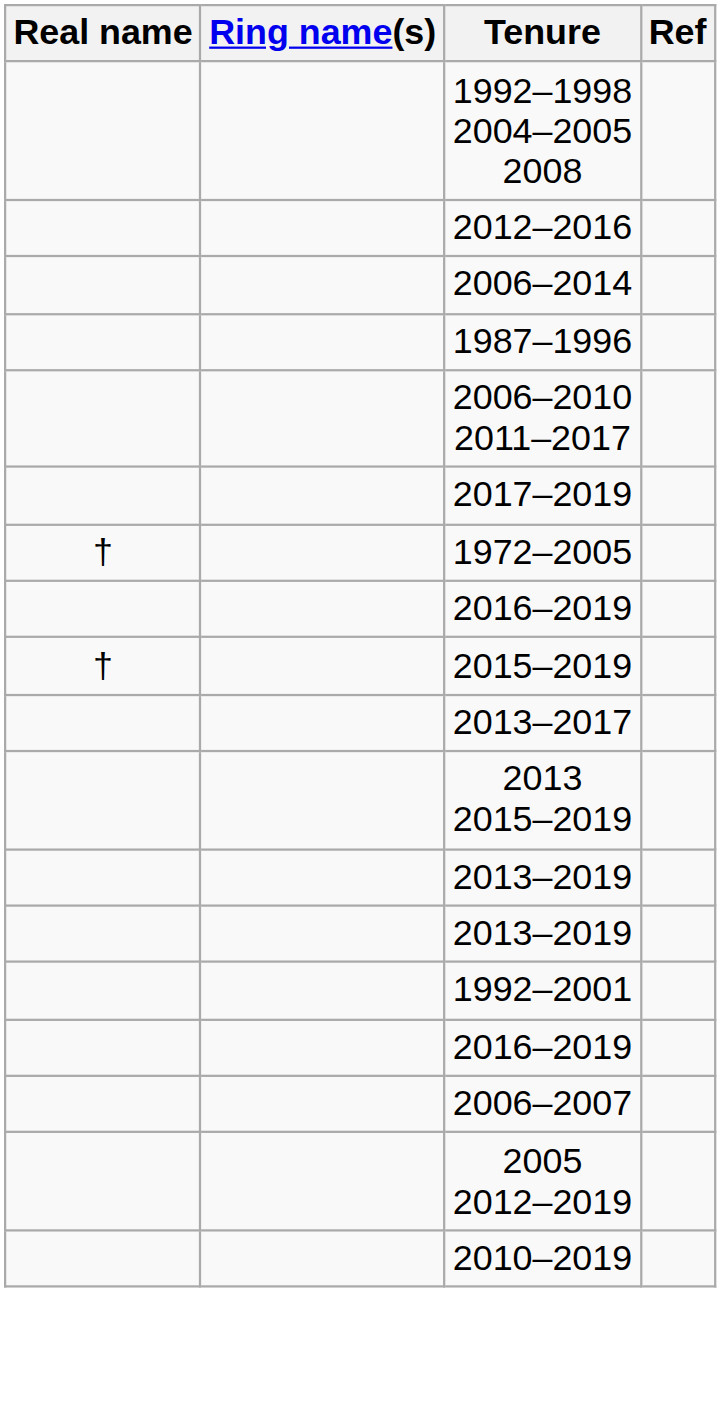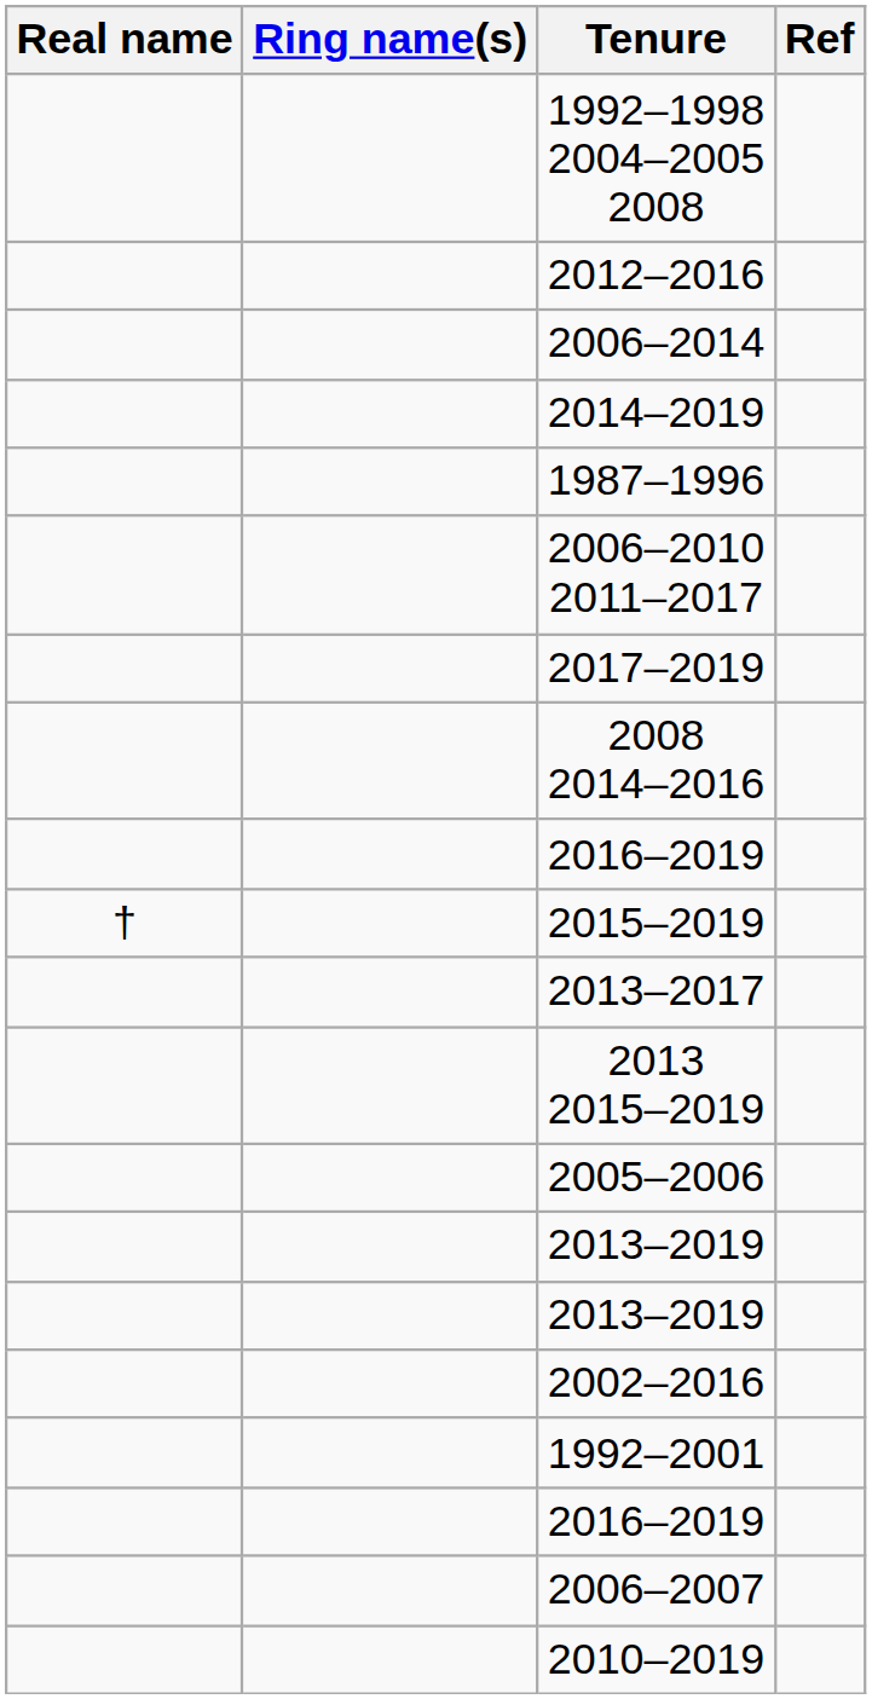 <table class="sortable wikitable" style=text-align:center>
 <tr>
 <th>Real name</th>
 <th><a href='#'>Ring name</a>(s)</th>
 <th>Tenure</th>
 <th>Ref</th>
 </tr>
 <tr>
 <td></td>
 <td></td>
 <td>1992–1998<br>2004–2005<br>2008</td>
 <td></td>
 </tr>
 <tr>
 <td></td>
 <td></td>
 <td>2012–2016</td>
 <td></td>
 </tr>
 <tr>
 <td></td>
 <td></td>
 <td>2006–2014</td>
 <td></td>
 </tr>
 <tr>
 <td></td>
 <td></td>
+<td>2014–2019</td>
+<td></td>
+</tr>
+<tr>
+<td></td>
+<td></td>
 <td>1987–1996</td>
 <td></td>
 </tr>
 <tr>
 <td></td>
 <td></td>
 <td>2006–2010<br>2011–2017</td>
 <td></td>
 </tr>
 <tr>
 <td></td>
 <td></td>
 <td>2017–2019</td>
 <td></td>
 </tr>
 <tr>
-<td>†</td>
 <td></td>
-<td>1972–2005</td>
+<td></td>
+<td>2008<br>2014–2016</td>
 <td></td>
 </tr>
 <tr>
 <td></td>
 <td></td>
 <td>2016–2019</td>
 <td></td>
 </tr>
 <tr>
 <td>†</td>
 <td></td>
 <td>2015–2019</td>
 <td></td>
 </tr>
 <tr>
 <td></td>
 <td></td>
 <td>2013–2017</td>
 <td></td>
 </tr>
 <tr>
 <td></td>
 <td></td>
 <td>2013<br>2015–2019</td>
 <td></td>
 </tr>
 <tr>
 <td></td>
 <td></td>
+<td>2005–2006</td>
+<td></td>
+</tr>
+<tr>
+<td></td>
+<td></td>
 <td>2013–2019</td>
 <td></td>
 </tr>
 <tr>
 <td></td>
 <td></td>
 <td>2013–2019</td>
+<td></td>
+</tr>
+<tr>
+<td></td>
+<td></td>
+<td>2002–2016</td>
 <td></td>
 </tr>
 <tr>
 <td></td>
 <td></td>
 <td>1992–2001</td>
 <td></td>
 </tr>
 <tr>
 <td></td>
 <td></td>
 <td>2016–2019</td>
 <td></td>
 </tr>
 <tr>
 <td></td>
 <td></td>
 <td>2006–2007</td>
 <td></td>
 </tr>
 <tr>
 <td></td>
 <td></td>
-<td>2005<br>2012–2019</td>
-<td></td>
-</tr>
-<tr>
-<td></td>
-<td></td>
 <td>2010–2019</td>
 <td></td>
 </tr>
 </table>
